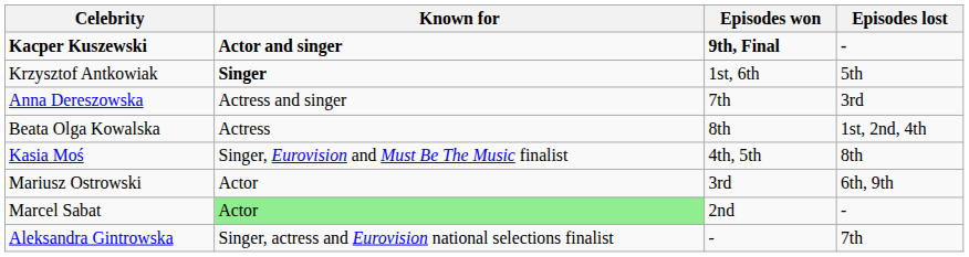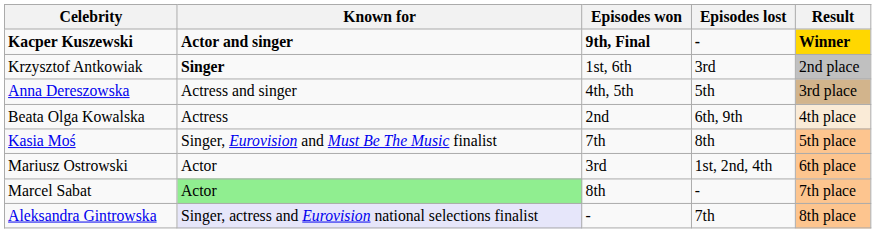 <table class="wikitable" style="font-size:100%; width:70%;">
 <tr>
 <th>Celebrity</th>
 <th>Known for</th>
 <th>Episodes won</th>
 <th>Episodes lost</th>
+<th>Result</th>
 </tr>
 <tr>
 <td><strong>Kacper Kuszewski</strong></td>
 <td><strong>Actor and singer</strong></td>
 <td><strong>9th, Final</strong></td>
 <td><strong>-</strong></td>
+<td style="background:gold;"><strong>Winner</strong></td>
 </tr>
 <tr>
 <td>Krzysztof Antkowiak</td>
 <td><strong>Singer</strong></td>
 <td>1st, 6th</td>
-<td>5th</td>
+<td>3rd</td>
+<td style="background:silver;">2nd place</td>
 </tr>
 <tr>
 <td><a href='#'>Anna Dereszowska</a></td>
 <td>Actress and singer</td>
-<td>7th</td>
-<td>3rd</td>
+<td>4th, 5th</td>
+<td>5th</td>
+<td style="background:tan;">3rd place</td>
 </tr>
 <tr>
 <td>Beata Olga Kowalska</td>
 <td>Actress</td>
-<td>8th</td>
-<td>1st, 2nd, 4th</td>
+<td>2nd</td>
+<td>6th, 9th</td>
+<td style="background:antiquewhite;">4th place</td>
 </tr>
 <tr>
 <td><a href='#'>Kasia Moś</a></td>
 <td>Singer, <em><a href='#'>Eurovision</a></em>  and <em><a href='#'>Must Be The Music</a></em> finalist</td>
-<td>4th, 5th</td>
+<td>7th</td>
 <td>8th</td>
+<td style="background:#fdc58f;">5th place</td>
 </tr>
 <tr>
 <td>Mariusz Ostrowski</td>
 <td>Actor</td>
 <td>3rd</td>
-<td>6th, 9th</td>
+<td>1st, 2nd, 4th</td>
+<td style="background:#fdc58f;">6th place</td>
 </tr>
 <tr>
 <td>Marcel Sabat</td>
 <td style="background: lightgreen;">Actor</td>
-<td>2nd</td>
+<td>8th</td>
 <td>-</td>
+<td style="background:#fdc58f;">7th place</td>
 </tr>
 <tr>
 <td><a href='#'>Aleksandra Gintrowska</a></td>
-<td>Singer, actress and <em><a href='#'>Eurovision</a></em> national selections finalist</td>
+<td style="background: lavender;">Singer, actress and <em><a href='#'>Eurovision</a></em> national selections finalist</td>
 <td>-</td>
 <td>7th</td>
+<td style="background:#fdc58f;">8th place</td>
 </tr>
 </table>
